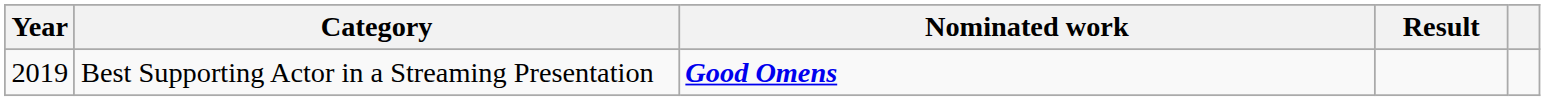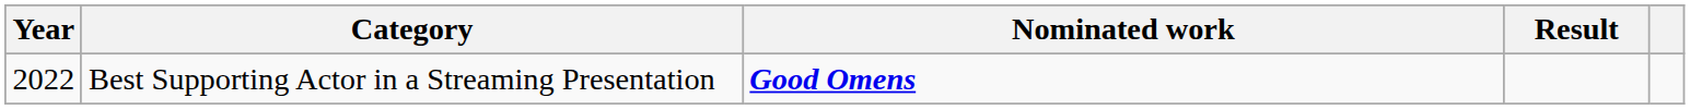 <table class="wikitable">
 <tr>
 <th scope="col" style="width:1em;">Year</th>
 <th scope="col" style="width:29em;">Category</th>
 <th scope="col" style="width:34em;">Nominated work</th>
 <th scope="col" style="width:5em;">Result</th>
 <th scope="col" style="width:1em;"></th>
 </tr>
 <tr>
-<td>2019</td>
+<td>2022</td>
 <td>Best Supporting Actor in a Streaming Presentation</td>
 <td><strong><em><a href='#'>Good Omens</a></em></strong></td>
 <td></td>
 <td></td>
 </tr>
 </table>
